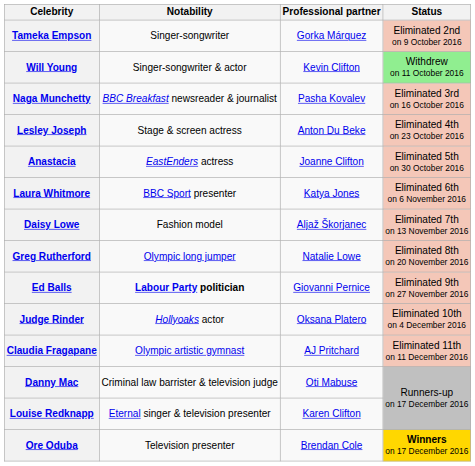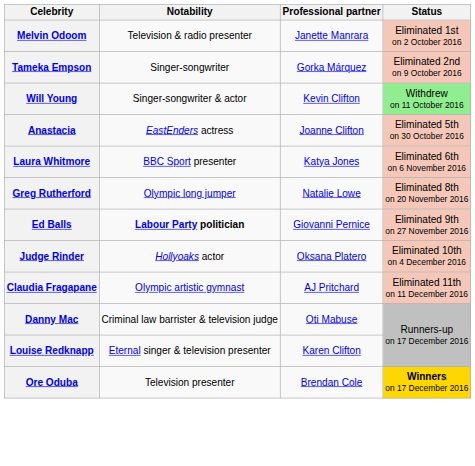 <table class="wikitable sortable" style="text-align:center;">
 <tr>
 <th scope="col">Celebrity</th>
 <th scope="col" class="unsortable">Notability</th>
 <th scope="col">Professional partner</th>
 <th scope="col">Status</th>
+</tr>
+<tr style="height:50px">
+<th scope="row"><a href='#'>Melvin Odoom</a></th>
+<td>Television & radio presenter</td>
+<td><a href='#'>Janette Manrara</a></td>
+<td bgcolor="f4c7b8">Eliminated 1st<br><small>on 2 October 2016</small></td>
 </tr>
 <tr style="height:50px">
 <th scope="row"><a href='#'>Tameka Empson</a></th>
 <td>Singer-songwriter</td>
 <td><a href='#'>Gorka Márquez</a></td>
 <td bgcolor="f4c7b8">Eliminated 2nd<br><small>on 9 October 2016</small></td>
 </tr>
 <tr style="height:50px">
 <th scope="row"><a href='#'>Will Young</a></th>
 <td>Singer-songwriter & actor</td>
 <td><a href='#'>Kevin Clifton</a></td>
 <td bgcolor="lightgreen">Withdrew <br><small>on 11 October 2016</small></td>
 </tr>
 <tr style="height:50px">
-<th scope="row"><a href='#'>Naga Munchetty</a></th>
-<td><em><a href='#'>BBC Breakfast</a></em> newsreader & journalist</td>
-<td><a href='#'>Pasha Kovalev</a></td>
-<td bgcolor="f4c7b8">Eliminated 3rd<br><small>on 16 October 2016</small></td>
-</tr>
-<tr style="height:50px">
-<th scope="row"><a href='#'>Lesley Joseph</a></th>
-<td>Stage & screen actress</td>
-<td><a href='#'>Anton Du Beke</a></td>
-<td bgcolor="f4c7b8">Eliminated 4th<br><small>on 23 October 2016</small></td>
-</tr>
-<tr style="height:50px">
 <th scope="row"><a href='#'>Anastacia</a></th>
 <td><em><a href='#'>EastEnders</a></em> actress</td>
 <td><a href='#'>Joanne Clifton</a></td>
 <td bgcolor="f4c7b8">Eliminated 5th<br><small>on 30 October 2016</small></td>
 </tr>
 <tr style="height:50px">
 <th scope="row"><a href='#'>Laura Whitmore</a></th>
 <td><a href='#'>BBC Sport</a> presenter</td>
 <td><a href='#'>Katya Jones</a></td>
 <td bgcolor="f4c7b8">Eliminated 6th<br><small>on 6 November 2016</small></td>
-</tr>
-<tr style="height:50px">
-<th scope="row"><a href='#'>Daisy Lowe</a></th>
-<td>Fashion model</td>
-<td><a href='#'>Aljaž Škorjanec</a></td>
-<td bgcolor="f4c7b8">Eliminated 7th<br><small>on 13 November 2016</small></td>
 </tr>
 <tr style="height:50px">
 <th scope="row"><a href='#'>Greg Rutherford</a></th>
 <td><a href='#'>Olympic long jumper</a></td>
 <td><a href='#'>Natalie Lowe</a></td>
 <td bgcolor="f4c7b8">Eliminated 8th<br><small>on 20 November 2016</small></td>
 </tr>
 <tr style="height:50px">
 <th scope="row"><a href='#'>Ed Balls</a></th>
 <td><strong><a href='#'>Labour Party</a> politician</strong></td>
 <td><a href='#'>Giovanni Pernice</a></td>
 <td bgcolor="f4c7b8">Eliminated 9th<br><small>on 27 November 2016</small></td>
 </tr>
 <tr style="height:50px">
 <th scope="row"><a href='#'>Judge Rinder</a></th>
 <td><em><a href='#'>Hollyoaks</a></em> actor</td>
 <td><a href='#'>Oksana Platero</a></td>
 <td bgcolor="f4c7b8">Eliminated 10th<br><small>on 4 December 2016</small></td>
 </tr>
 <tr style="height:50px">
 <th scope="row"><a href='#'>Claudia Fragapane</a></th>
 <td><a href='#'>Olympic artistic gymnast</a></td>
 <td><a href='#'>AJ Pritchard</a></td>
 <td bgcolor="f4c7b8">Eliminated 11th<br><small>on 11 December 2016</small></td>
 </tr>
 <tr style="height:50px">
 <th scope="row"><a href='#'>Danny Mac</a></th>
 <td>Criminal law barrister & television judge</td>
 <td><a href='#'>Oti Mabuse</a></td>
 <td bgcolor="silver" rowspan=2>Runners-up<br><small>on 17 December 2016</small></td>
 </tr>
 <tr style="height:50px">
 <th scope="row"><a href='#'>Louise Redknapp</a></th>
 <td><a href='#'>Eternal</a> singer & television presenter</td>
 <td><a href='#'>Karen Clifton</a></td>
 </tr>
 <tr style="height:50px">
 <th scope="row"><a href='#'>Ore Oduba</a></th>
 <td>Television presenter</td>
 <td><a href='#'>Brendan Cole</a><br></td>
 <td bgcolor="gold"><strong>Winners</strong><br><small>on 17 December 2016</small></td>
 </tr>
 </table>
